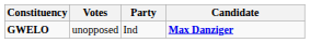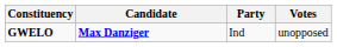 <table class="wikitable">
 <tr>
 <th align="left">Constituency</th>
+<th align="center" valign="top">Candidate</th>
+<th align="center" valign="top">Party</th>
 <th align="center" valign="top">Votes</th>
-<th align="center" valign="top">Party</th>
-<th align="center" valign="top">Candidate</th>
 </tr>
 <tr>
 <td valign="top"><strong>GWELO</strong></td>
+<td align="left" width="200"><strong><a href='#'>Max Danziger</a></strong></td>
+<td align="left" width="60">Ind</td>
 <td align="right" width="55">unopposed</td>
-<td align="left" width="60">Ind</td>
-<td align="left" width="200"><strong><a href='#'>Max Danziger</a></strong></td>
 </tr>
 </table>
